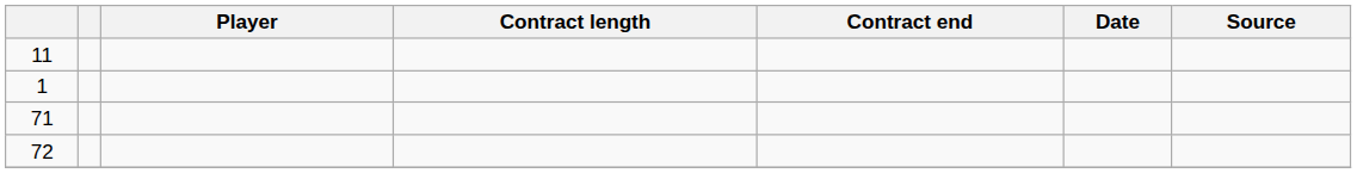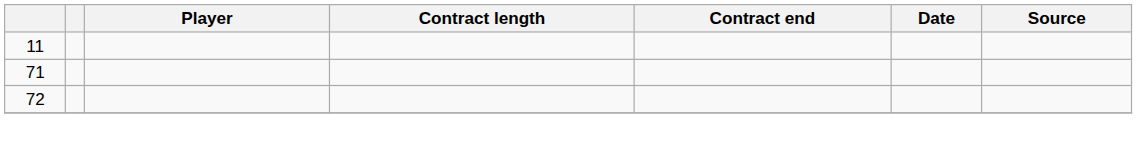 <table class="wikitable sortable" style="width:75%; text-align:center; font-size:90%; text-align:centre;">
 <tr>
 <th></th>
 <th></th>
 <th scope="col" style="width:200px;">Player</th>
 <th>Contract length</th>
 <th>Contract end</th>
 <th scope="col" style="width:70px;">Date</th>
 <th>Source</th>
 </tr>
 <tr>
 <td align=center>11</td>
-<td align=center></td>
-<td></td>
-<td align=center></td>
-<td align=center></td>
-<td align=center></td>
-<td align=center></td>
-</tr>
-<tr>
-<td align=center>1</td>
 <td align=center></td>
 <td></td>
 <td align=center></td>
 <td align=center></td>
 <td align=center></td>
 <td align=center></td>
 </tr>
 <tr>
 <td align=center>71</td>
 <td align=center></td>
 <td></td>
 <td align=center></td>
 <td align=center></td>
 <td align=center></td>
 <td align=center></td>
 </tr>
 <tr>
 <td align=center>72</td>
 <td align=center></td>
 <td></td>
 <td align=center></td>
 <td align=center></td>
 <td align=center></td>
 <td align=center></td>
 </tr>
 <tr>
 </tr>
 </table>
